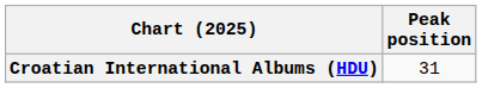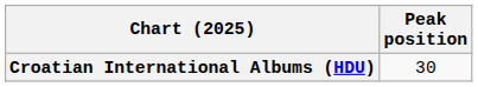 <table class="wikitable sortable plainrowheaders" style="text-align:center">
 <tr>
 <th scope="col">Chart (2025)</th>
 <th scope="col">Peak<br>position</th>
 </tr>
 <tr>
 <th scope="row">Croatian International Albums (<a href='#'>HDU</a>)</th>
-<td>31</td>
+<td>30</td>
 </tr>
 </table>
